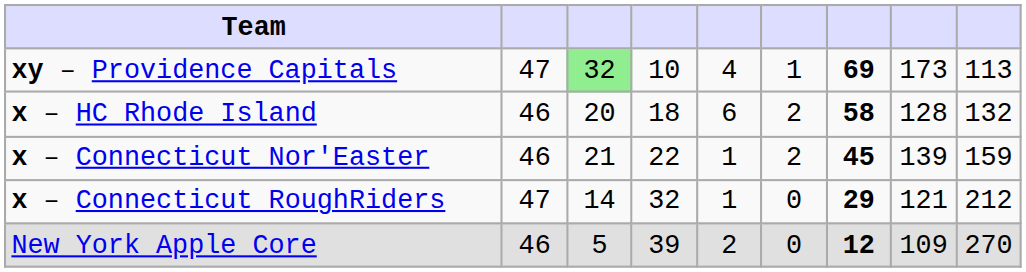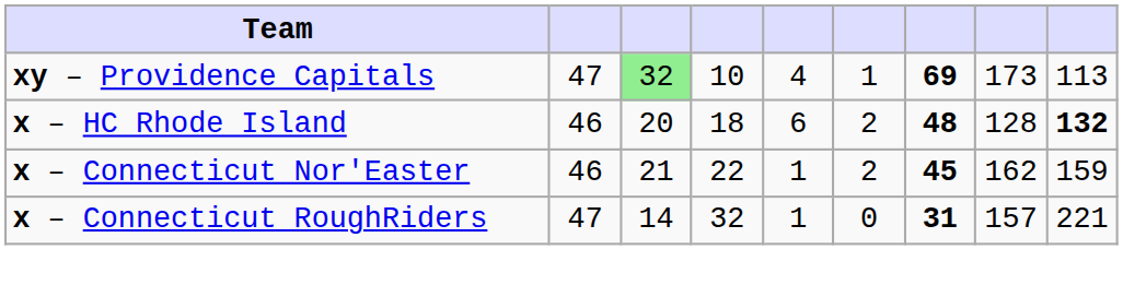 <table class="wikitable" style="text-align:center">
 <tr>
 <th style="background:#ddf; width:46%;">Team</th>
 <th style="background:#ddf; width:6%;"></th>
 <th style="background:#ddf; width:6%;"></th>
 <th style="background:#ddf; width:6%;"></th>
 <th style="background:#ddf; width:6%;"></th>
 <th style="background:#ddf; width:6%;"></th>
 <th style="background:#ddf; width:6%;"></th>
 <th style="background:#ddf; width:6%;"></th>
 <th style="background:#ddf; width:6%;"></th>
 </tr>
 <tr>
 <td align=left><strong>xy</strong> – <a href='#'>Providence Capitals</a></td>
 <td>47</td>
 <td style="background: lightgreen;">32</td>
 <td>10</td>
 <td>4</td>
 <td>1</td>
 <td><strong>69</strong></td>
 <td>173</td>
 <td>113</td>
 </tr>
 <tr>
 <td align=left><strong>x</strong> – <a href='#'>HC Rhode Island</a></td>
 <td>46</td>
 <td>20</td>
 <td>18</td>
 <td>6</td>
 <td>2</td>
-<td><strong>58</strong></td>
+<td><strong>48</strong></td>
 <td>128</td>
-<td>132</td>
+<td><strong>132</strong></td>
 </tr>
 <tr>
 <td align=left><strong>x</strong> – <a href='#'>Connecticut Nor'Easter</a></td>
 <td>46</td>
 <td>21</td>
 <td>22</td>
 <td>1</td>
 <td>2</td>
 <td><strong>45</strong></td>
-<td>139</td>
+<td>162</td>
 <td>159</td>
 </tr>
 <tr>
 <td align=left><strong>x</strong> – <a href='#'>Connecticut RoughRiders</a></td>
 <td>47</td>
 <td>14</td>
 <td>32</td>
 <td>1</td>
 <td>0</td>
-<td><strong>29</strong></td>
-<td>121</td>
-<td>212</td>
-</tr>
-<tr bgcolor=e0e0e0>
-<td align=left><a href='#'>New York Apple Core</a></td>
-<td>46</td>
-<td>5</td>
-<td>39</td>
-<td>2</td>
-<td>0</td>
-<td><strong>12</strong></td>
-<td>109</td>
-<td>270</td>
+<td><strong>31</strong></td>
+<td>157</td>
+<td>221</td>
 </tr>
 </table>
